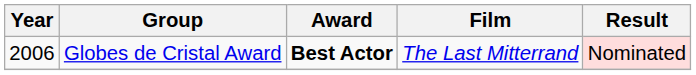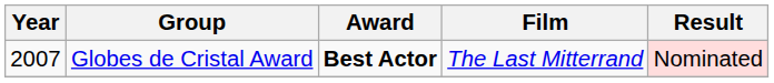 <table style="font-size: 100%;" class="wikitable">
 <tr>
 <th>Year</th>
 <th>Group</th>
 <th>Award</th>
 <th>Film</th>
 <th>Result</th>
 </tr>
 <tr>
-<td>2006</td>
+<td>2007</td>
 <td><a href='#'>Globes de Cristal Award</a></td>
 <td><strong>Best Actor</strong></td>
 <td><em><a href='#'>The Last Mitterrand</a></em></td>
 <td style="background: #ffdddd">Nominated</td>
 </tr>
 <tr>
 </tr>
 </table>
